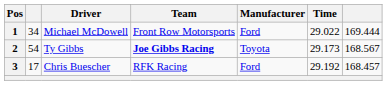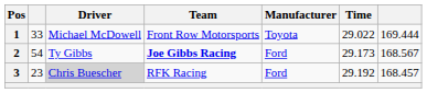 <table class="wikitable" style="font-size:95%">
 <tr>
 <th>Pos</th>
 <th></th>
 <th>Driver</th>
 <th>Team</th>
 <th>Manufacturer</th>
 <th>Time</th>
 <th></th>
 </tr>
 <tr>
 <th>1</th>
-<td>34</td>
+<td>33</td>
 <td><a href='#'>Michael McDowell</a></td>
 <td><a href='#'>Front Row Motorsports</a></td>
-<td><a href='#'>Ford</a></td>
+<td><a href='#'>Toyota</a></td>
 <td>29.022</td>
 <td>169.444</td>
 </tr>
 <tr>
 <th>2</th>
 <td>54</td>
 <td><a href='#'>Ty Gibbs</a></td>
 <td><strong><a href='#'>Joe Gibbs Racing</a></strong></td>
-<td><a href='#'>Toyota</a></td>
+<td><a href='#'>Ford</a></td>
 <td>29.173</td>
 <td>168.567</td>
 </tr>
 <tr>
 <th>3</th>
-<td>17</td>
-<td><a href='#'>Chris Buescher</a></td>
+<td>23</td>
+<td style="background: lightgrey;"><a href='#'>Chris Buescher</a></td>
 <td><a href='#'>RFK Racing</a></td>
 <td><a href='#'>Ford</a></td>
 <td>29.192</td>
 <td>168.457</td>
 </tr>
 <tr>
 <th colspan="7"></th>
 </tr>
 </table>
